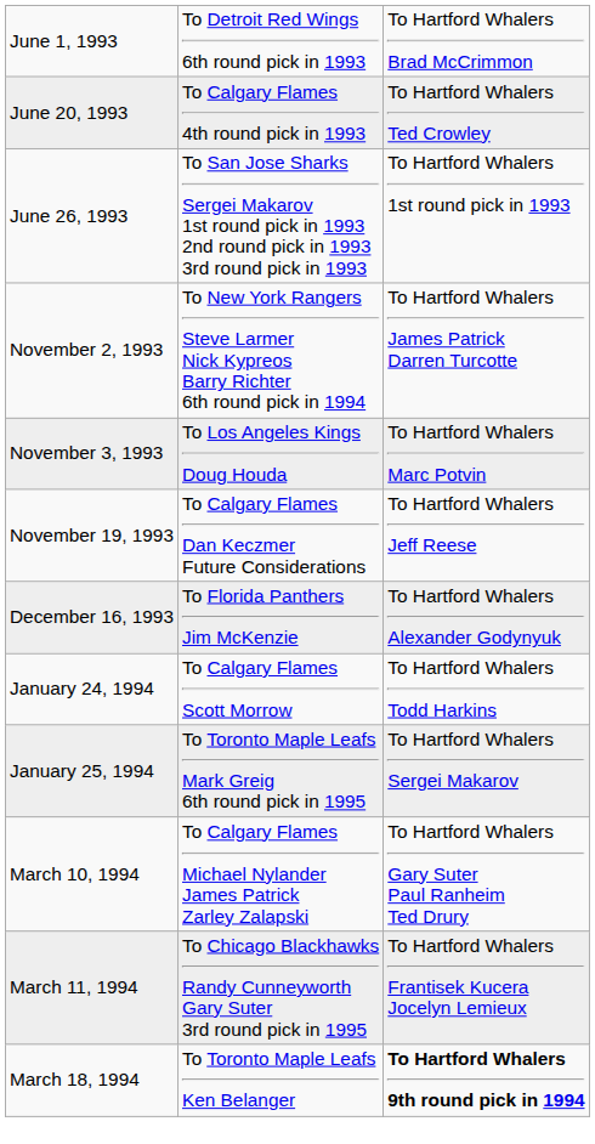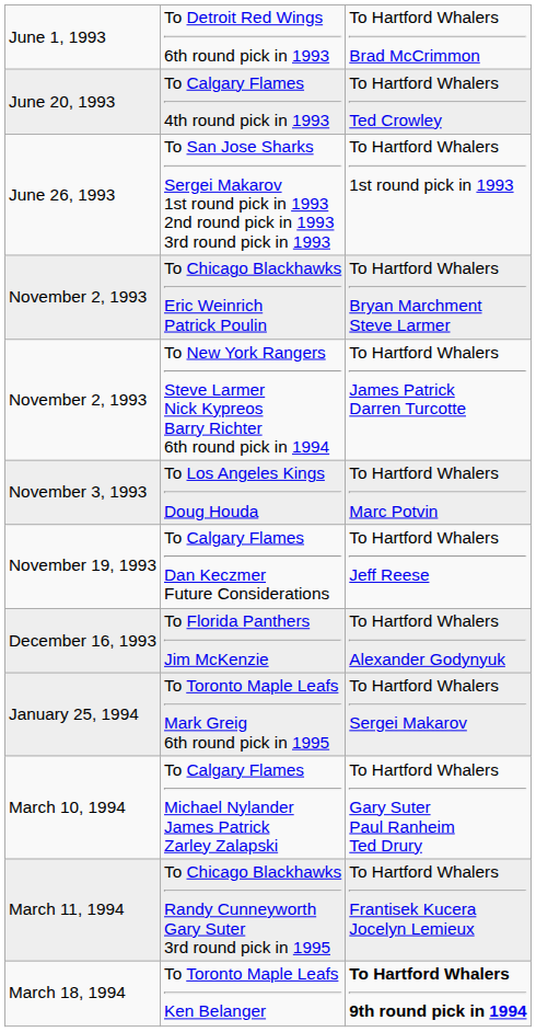 <table class="wikitable">
 <tr>
 <td>June 1, 1993</td>
 <td valign="top">To <a href='#'>Detroit Red Wings</a><hr>6th round pick in <a href='#'>1993</a></td>
 <td valign="top">To Hartford Whalers<hr><a href='#'>Brad McCrimmon</a></td>
 </tr>
 <tr style="background:#eee;">
 <td>June 20, 1993</td>
 <td valign="top">To <a href='#'>Calgary Flames</a><hr>4th round pick in <a href='#'>1993</a></td>
 <td valign="top">To Hartford Whalers<hr><a href='#'>Ted Crowley</a></td>
 </tr>
 <tr>
 <td>June 26, 1993</td>
 <td valign="top">To <a href='#'>San Jose Sharks</a><hr><a href='#'>Sergei Makarov</a> <br> 1st round pick in <a href='#'>1993</a> <br> 2nd round pick in <a href='#'>1993</a> <br> 3rd round pick in <a href='#'>1993</a></td>
 <td valign="top">To Hartford Whalers<hr>1st round pick in <a href='#'>1993</a></td>
+</tr>
+<tr style="background:#eee;">
+<td>November 2, 1993</td>
+<td valign="top">To <a href='#'>Chicago Blackhawks</a><hr><a href='#'>Eric Weinrich</a> <br> <a href='#'>Patrick Poulin</a></td>
+<td valign="top">To Hartford Whalers<hr><a href='#'>Bryan Marchment</a> <br> <a href='#'>Steve Larmer</a></td>
 </tr>
 <tr>
 <td>November 2, 1993</td>
 <td valign="top">To <a href='#'>New York Rangers</a><hr><a href='#'>Steve Larmer</a> <br> <a href='#'>Nick Kypreos</a> <br> <a href='#'>Barry Richter</a> <br> 6th round pick in <a href='#'>1994</a></td>
 <td valign="top">To Hartford Whalers<hr><a href='#'>James Patrick</a> <br> <a href='#'>Darren Turcotte</a></td>
 </tr>
 <tr style="background:#eee;">
 <td>November 3, 1993</td>
 <td valign="top">To <a href='#'>Los Angeles Kings</a><hr><a href='#'>Doug Houda</a></td>
 <td valign="top">To Hartford Whalers<hr><a href='#'>Marc Potvin</a></td>
 </tr>
 <tr>
 <td>November 19, 1993</td>
 <td valign="top">To <a href='#'>Calgary Flames</a><hr><a href='#'>Dan Keczmer</a> <br> Future Considerations</td>
 <td valign="top">To Hartford Whalers<hr><a href='#'>Jeff Reese</a></td>
 </tr>
 <tr style="background:#eee;">
 <td>December 16, 1993</td>
 <td valign="top">To <a href='#'>Florida Panthers</a><hr><a href='#'>Jim McKenzie</a></td>
 <td valign="top">To Hartford Whalers<hr><a href='#'>Alexander Godynyuk</a></td>
-</tr>
-<tr>
-<td>January 24, 1994</td>
-<td valign="top">To <a href='#'>Calgary Flames</a><hr><a href='#'>Scott Morrow</a></td>
-<td valign="top">To Hartford Whalers<hr><a href='#'>Todd Harkins</a></td>
 </tr>
 <tr style="background:#eee;">
 <td>January 25, 1994</td>
 <td valign="top">To <a href='#'>Toronto Maple Leafs</a><hr><a href='#'>Mark Greig</a> <br> 6th round pick in <a href='#'>1995</a></td>
 <td valign="top">To Hartford Whalers<hr><a href='#'>Sergei Makarov</a></td>
 </tr>
 <tr>
 <td>March 10, 1994</td>
 <td valign="top">To <a href='#'>Calgary Flames</a><hr><a href='#'>Michael Nylander</a> <br> <a href='#'>James Patrick</a> <br> <a href='#'>Zarley Zalapski</a></td>
 <td valign="top">To Hartford Whalers<hr><a href='#'>Gary Suter</a> <br> <a href='#'>Paul Ranheim</a> <br> <a href='#'>Ted Drury</a></td>
 </tr>
 <tr style="background:#eee;">
 <td>March 11, 1994</td>
 <td valign="top">To <a href='#'>Chicago Blackhawks</a><hr><a href='#'>Randy Cunneyworth</a> <br> <a href='#'>Gary Suter</a> <br> 3rd round pick in <a href='#'>1995</a></td>
 <td valign="top">To Hartford Whalers<hr><a href='#'>Frantisek Kucera</a> <br> <a href='#'>Jocelyn Lemieux</a></td>
 </tr>
 <tr>
 <td>March 18, 1994</td>
 <td valign="top">To <a href='#'>Toronto Maple Leafs</a><hr><a href='#'>Ken Belanger</a></td>
 <td valign="top"><strong>To Hartford Whalers<hr>9th round pick in <a href='#'>1994</a></strong></td>
 </tr>
 </table>
